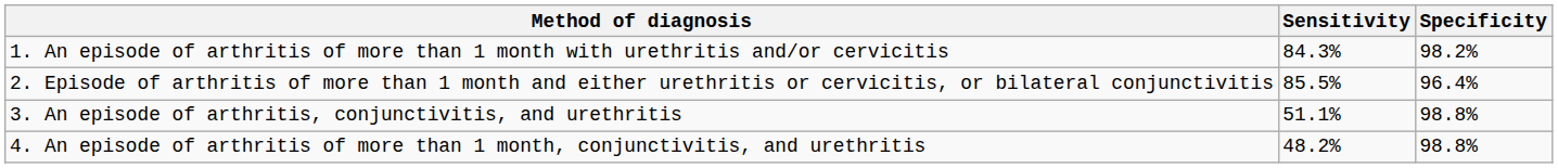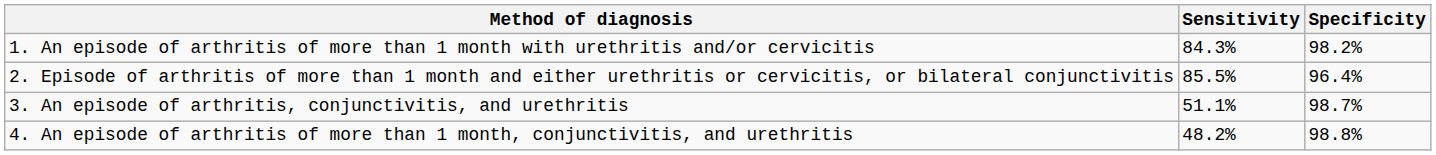 <table class="wikitable">
 <tr>
 <th>Method of diagnosis</th>
 <th>Sensitivity</th>
 <th>Specificity</th>
 </tr>
 <tr>
 <td>1. An episode of arthritis of more than 1 month with urethritis and/or cervicitis</td>
 <td>84.3%</td>
 <td>98.2%</td>
 </tr>
 <tr>
 <td>2. Episode of arthritis of more than 1 month and either urethritis or cervicitis, or bilateral conjunctivitis</td>
 <td>85.5%</td>
 <td>96.4%</td>
 </tr>
 <tr>
 <td>3. An episode of arthritis, conjunctivitis, and urethritis</td>
 <td>51.1%</td>
-<td>98.8%</td>
+<td>98.7%</td>
 </tr>
 <tr>
 <td>4. An episode of arthritis of more than 1 month, conjunctivitis, and urethritis</td>
 <td>48.2%</td>
 <td>98.8%</td>
 </tr>
 </table>
